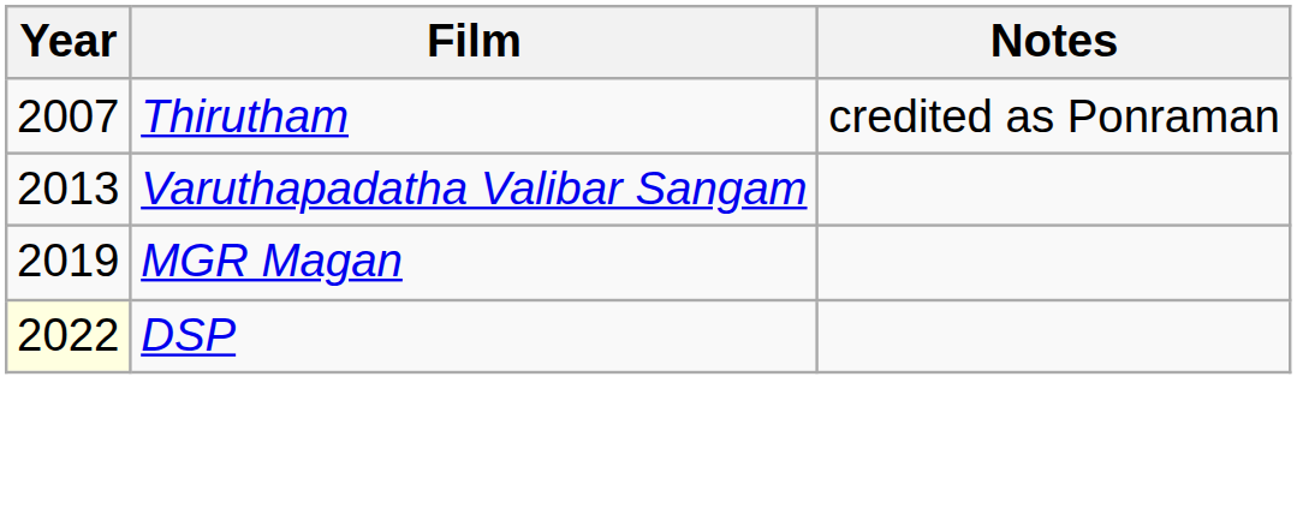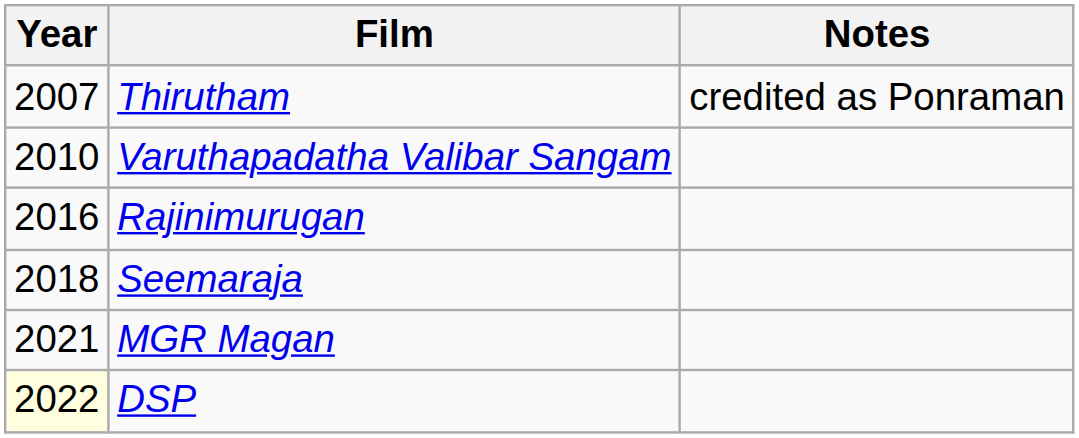 <table class="wikitable">
 <tr>
 <th>Year</th>
 <th>Film</th>
 <th>Notes</th>
 </tr>
 <tr>
 <td>2007</td>
 <td><em><a href='#'>Thirutham</a></em></td>
 <td>credited as Ponraman</td>
 </tr>
 <tr>
-<td>2013</td>
+<td>2010</td>
 <td><em><a href='#'>Varuthapadatha Valibar Sangam</a></em></td>
 <td></td>
 </tr>
 <tr>
-<td>2019</td>
+<td>2016</td>
+<td><em><a href='#'>Rajinimurugan</a></em></td>
+<td></td>
+</tr>
+<tr>
+<td>2018</td>
+<td><em><a href='#'>Seemaraja</a> </em></td>
+<td></td>
+</tr>
+<tr>
+<td>2021</td>
 <td><em><a href='#'>MGR Magan</a></em></td>
 <td></td>
 </tr>
 <tr>
 <td style="background: lightyellow;">2022</td>
 <td><em><a href='#'>DSP</a></em></td>
 <td></td>
 </tr>
 </table>
